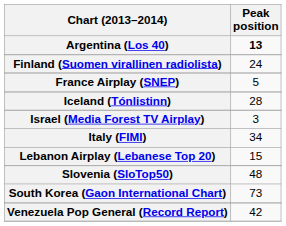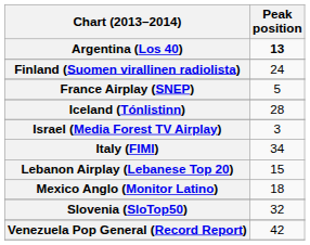 <table class="wikitable sortable plainrowheaders">
 <tr>
 <th>Chart (2013–2014)</th>
 <th>Peak<br>position</th>
 </tr>
 <tr>
 <th scope="row">Argentina (<a href='#'>Los 40</a>)</th>
 <td style="text-align:center;"><strong>13</strong></td>
 </tr>
 <tr>
 </tr>
 <tr>
 </tr>
 <tr>
 </tr>
 <tr>
 </tr>
 <tr>
 </tr>
 <tr>
 </tr>
 <tr>
 </tr>
 <tr>
 </tr>
 <tr>
 </tr>
 <tr>
 </tr>
 <tr>
 </tr>
 <tr>
 <th scope="row">Finland (<a href='#'>Suomen virallinen radiolista</a>)</th>
 <td style="text-align:center;">24</td>
 </tr>
 <tr>
 </tr>
 <tr>
 <th scope="row">France Airplay (<a href='#'>SNEP</a>)</th>
 <td style="text-align:center;">5</td>
 </tr>
 <tr>
 </tr>
 <tr>
 <th scope="row">Iceland (<a href='#'>Tónlistinn</a>)</th>
 <td style="text-align:center;">28</td>
 </tr>
 <tr>
 </tr>
 <tr>
 <th scope="row">Israel (<a href='#'>Media Forest TV Airplay</a>)</th>
 <td style="text-align:center;">3</td>
 </tr>
 <tr>
 <th scope="row">Italy (<a href='#'>FIMI</a>)</th>
 <td style="text-align:center;">34</td>
 </tr>
 <tr>
 <th scope="row">Lebanon Airplay (<a href='#'>Lebanese Top 20</a>)</th>
 <td style="text-align:center;">15</td>
 </tr>
 <tr>
+<th scope="row">Mexico Anglo (<a href='#'>Monitor Latino</a>)</th>
+<td style="text-align:center;">18</td>
+</tr>
+<tr>
 </tr>
 <tr>
 </tr>
 <tr>
 </tr>
 <tr>
 </tr>
 <tr>
 </tr>
 <tr>
 </tr>
 <tr>
 <th scope="row">Slovenia (<a href='#'>SloTop50</a>)</th>
-<td align=center>48</td>
-</tr>
-<tr>
-<th scope="row">South Korea (<a href='#'>Gaon International Chart</a>)</th>
-<td style="text-align:center;">73</td>
+<td align=center>32</td>
 </tr>
 <tr>
 </tr>
 <tr>
 </tr>
 <tr>
 </tr>
 <tr>
 </tr>
 <tr>
 </tr>
 <tr>
 </tr>
 <tr>
 </tr>
 <tr>
 <th scope="row">Venezuela Pop General (<a href='#'>Record Report</a>)</th>
 <td style="text-align:center;">42</td>
 </tr>
 <tr>
 </tr>
 </table>
